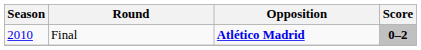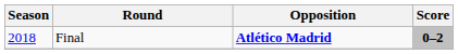 <table class="wikitable">
 <tr>
 <th>Season</th>
 <th width=200>Round</th>
 <th width=200>Opposition</th>
 <th>Score</th>
 </tr>
 <tr>
-<td><a href='#'>2010</a></td>
+<td><a href='#'>2018</a></td>
 <td>Final</td>
 <td><strong> <a href='#'>Atlético Madrid</a></strong></td>
 <td bgcolor=Silver style="text-align:center;"><strong>0–2</strong></td>
 </tr>
 <tr>
 </tr>
 </table>
